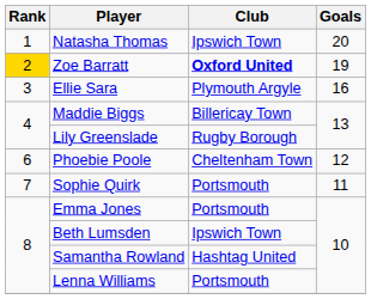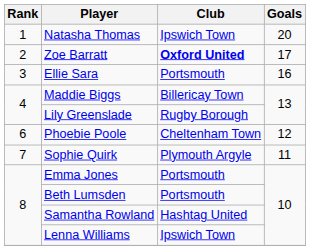 <table class="wikitable" style="text-align:center">
 <tr>
 <th>Rank</th>
 <th>Player</th>
 <th>Club</th>
 <th>Goals</th>
 </tr>
 <tr>
 <td rowspan="1">1</td>
 <td align=left> <a href='#'>Natasha Thomas</a></td>
 <td align=left><a href='#'>Ipswich Town</a></td>
 <td rowspan="1">20</td>
 </tr>
 <tr>
-<td rowspan="1" style="background: gold;">2</td>
+<td rowspan="1">2</td>
 <td align=left> <a href='#'>Zoe Barratt</a></td>
 <td align=left><strong><a href='#'>Oxford United</a></strong></td>
-<td rowspan="1">19</td>
+<td rowspan="1">17</td>
 </tr>
 <tr>
 <td rowspan="1">3</td>
 <td align=left> <a href='#'>Ellie Sara</a></td>
-<td align=left><a href='#'>Plymouth Argyle</a></td>
+<td align=left><a href='#'>Portsmouth</a></td>
 <td rowspan="1">16</td>
 </tr>
 <tr>
 <td rowspan="2">4</td>
 <td align=left> <a href='#'>Maddie Biggs</a></td>
 <td align=left><a href='#'>Billericay Town</a></td>
 <td rowspan="2">13</td>
 </tr>
 <tr>
 <td align=left> <a href='#'>Lily Greenslade</a></td>
 <td align=left><a href='#'>Rugby Borough</a></td>
 </tr>
 <tr>
 <td rowspan="1">6</td>
 <td align=left> <a href='#'>Phoebie Poole</a></td>
 <td align=left><a href='#'>Cheltenham Town</a></td>
 <td rowspan="1">12</td>
 </tr>
 <tr>
 <td rowspan="1">7</td>
 <td align=left> <a href='#'>Sophie Quirk</a></td>
-<td align=left><a href='#'>Portsmouth</a></td>
+<td align=left><a href='#'>Plymouth Argyle</a></td>
 <td rowspan="1">11</td>
 </tr>
 <tr>
 <td rowspan="4">8</td>
 <td align=left> <a href='#'>Emma Jones</a></td>
 <td align=left><a href='#'>Portsmouth</a></td>
 <td rowspan="4">10</td>
 </tr>
 <tr>
 <td align=left> <a href='#'>Beth Lumsden</a></td>
-<td align=left><a href='#'>Ipswich Town</a></td>
+<td align=left><a href='#'>Portsmouth</a></td>
 </tr>
 <tr>
 <td align=left> <a href='#'>Samantha Rowland</a></td>
 <td align=left><a href='#'>Hashtag United</a></td>
 </tr>
 <tr>
 <td align=left> <a href='#'>Lenna Williams</a></td>
-<td align=left><a href='#'>Portsmouth</a></td>
+<td align=left><a href='#'>Ipswich Town</a></td>
 </tr>
 <tr>
 </tr>
 </table>
